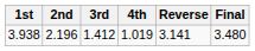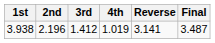 <table class="wikitable">
 <tr>
 <th>1st</th>
 <th>2nd</th>
 <th>3rd</th>
 <th>4th</th>
 <th>Reverse</th>
 <th>Final</th>
 </tr>
 <tr>
 <td>3.938</td>
 <td>2.196</td>
 <td>1.412</td>
 <td>1.019</td>
 <td>3.141</td>
-<td>3.480</td>
+<td>3.487</td>
 </tr>
 </table>
